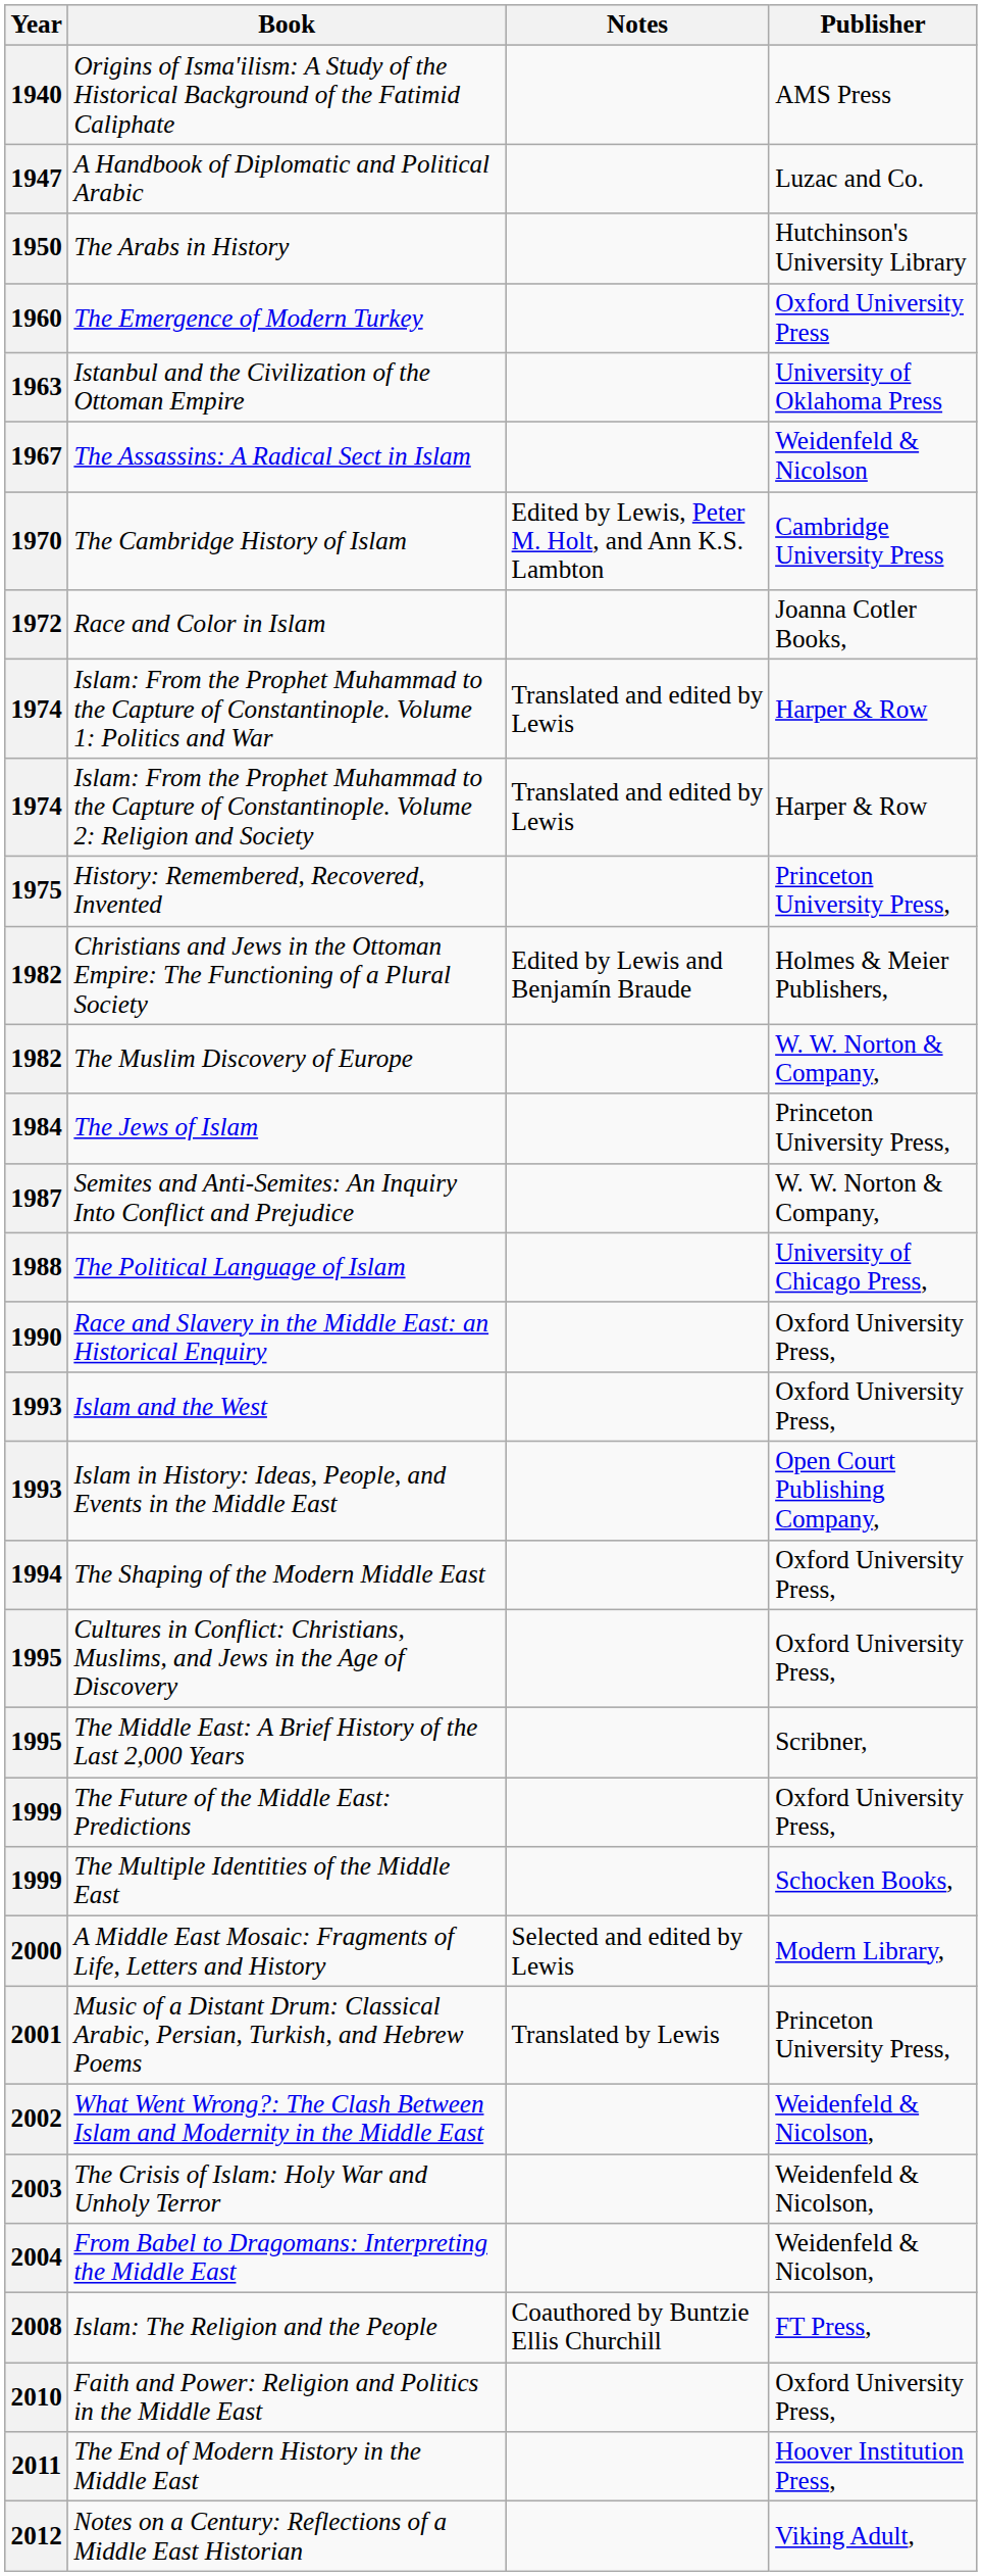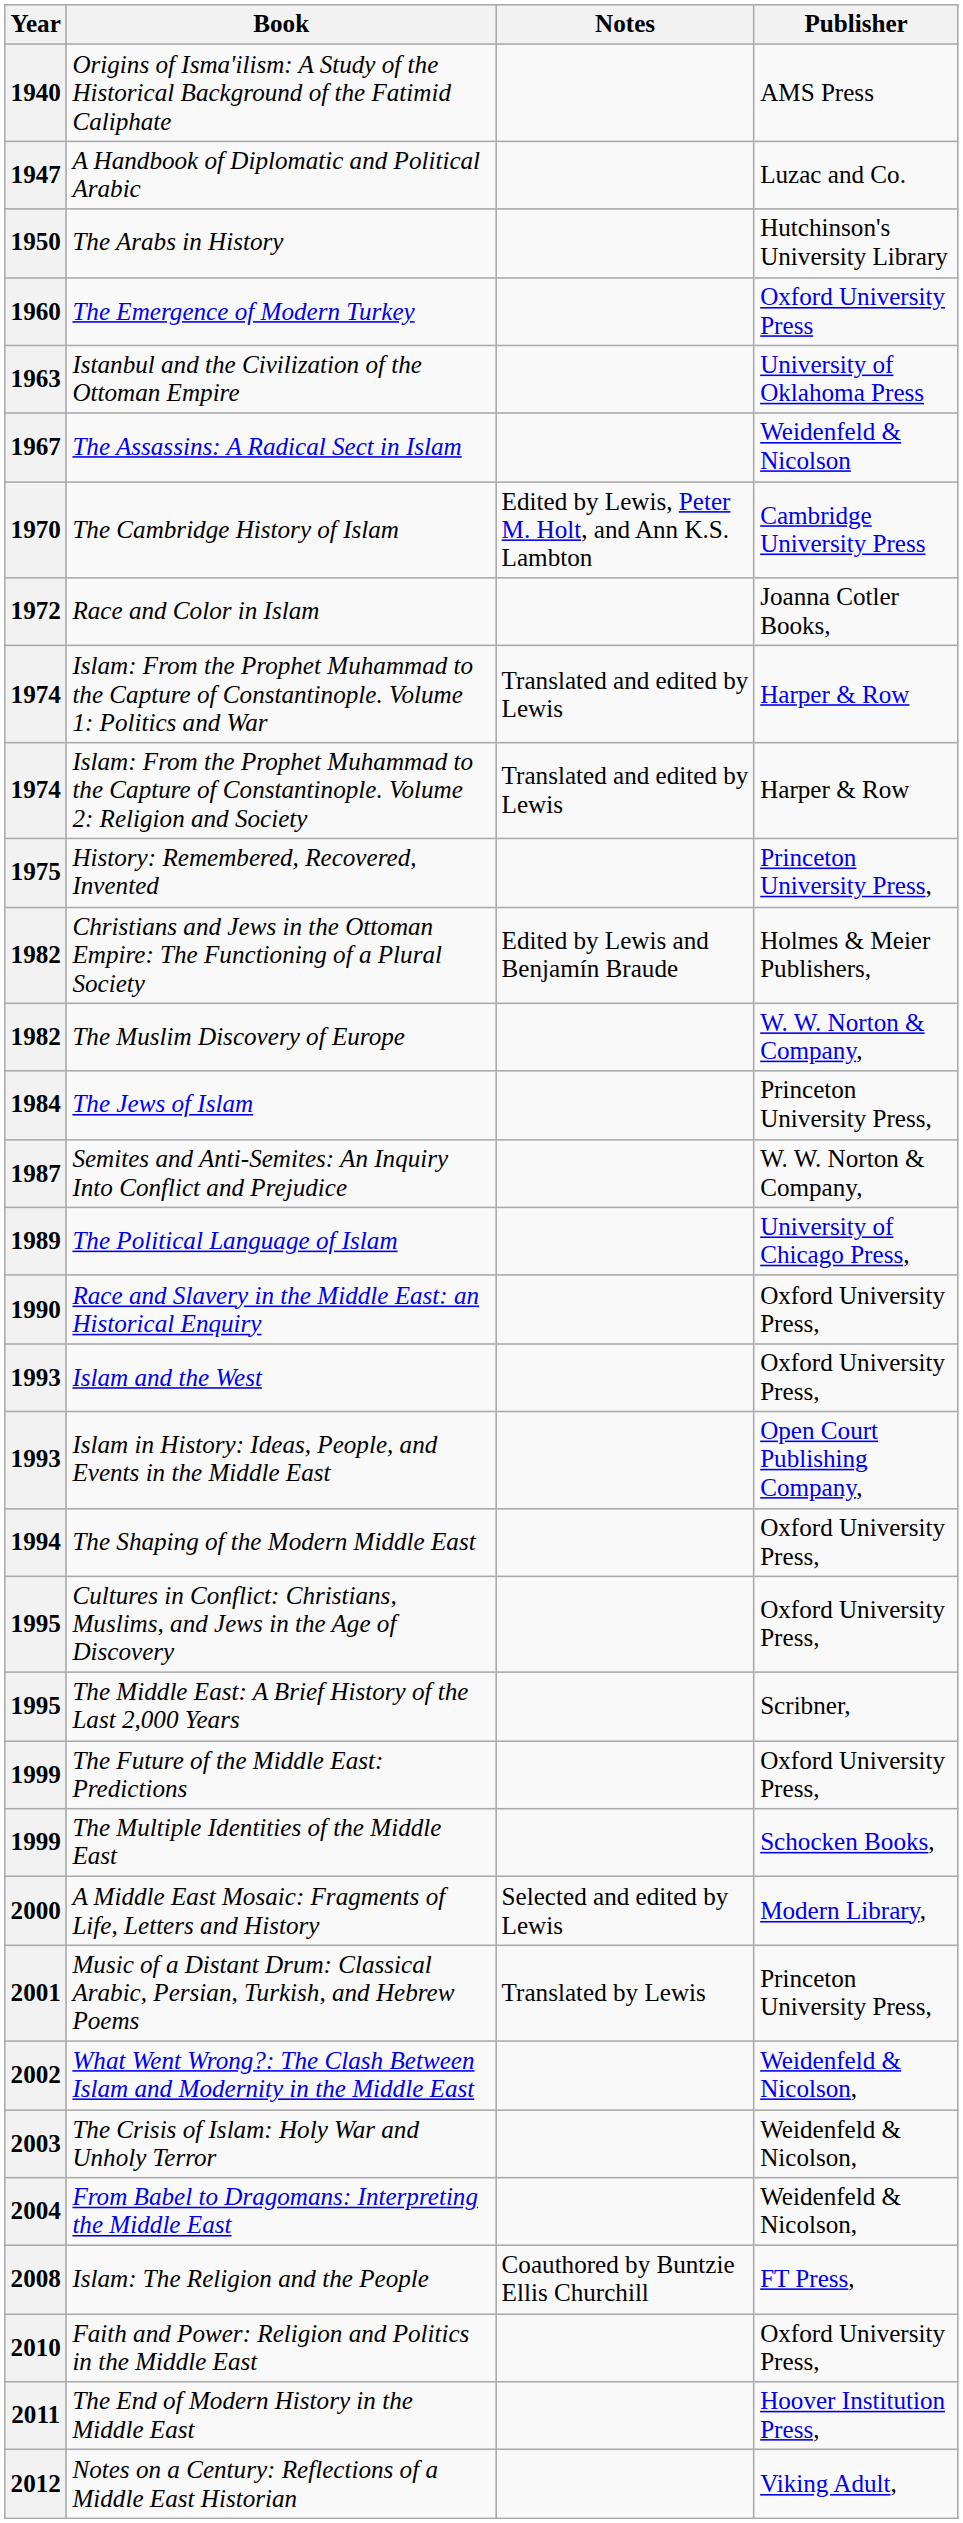 <table class="wikitable"">
 <tr>
 <th scope="col">Year</th>
 <th scope="col">Book</th>
 <th scope="col">Notes</th>
 <th scope="col">Publisher</th>
 </tr>
 <tr>
 <th scope="row">1940</th>
 <td><em>Origins of Isma'ilism: A Study of the Historical Background of the Fatimid Caliphate </em></td>
 <td></td>
 <td>AMS Press</td>
 </tr>
 <tr>
 <th scope="row">1947</th>
 <td><em>A Handbook of Diplomatic and Political Arabic</em></td>
 <td></td>
 <td>Luzac and Co.</td>
 </tr>
 <tr>
 <th scope="row">1950</th>
 <td><em>The Arabs in History</em></td>
 <td></td>
 <td>Hutchinson's University Library</td>
 </tr>
 <tr>
 <th scope="row">1960</th>
 <td><em><a href='#'>The Emergence of Modern Turkey</a></em></td>
 <td></td>
 <td><a href='#'>Oxford University Press</a></td>
 </tr>
 <tr>
 <th scope="row">1963</th>
 <td><em>Istanbul and the Civilization of the Ottoman Empire</em></td>
 <td></td>
 <td><a href='#'>University of Oklahoma Press</a></td>
 </tr>
 <tr>
 <th scope="row">1967</th>
 <td><em><a href='#'>The Assassins: A Radical Sect in Islam</a></em></td>
 <td></td>
 <td><a href='#'>Weidenfeld & Nicolson</a></td>
 </tr>
 <tr>
 <th scope="row">1970</th>
 <td><em>The Cambridge History of Islam</em></td>
 <td>Edited by Lewis, <a href='#'>Peter M. Holt</a>, and Ann K.S. Lambton</td>
 <td><a href='#'>Cambridge University Press</a></td>
 </tr>
 <tr>
 <th scope="row">1972</th>
 <td><em>Race and Color in Islam</em></td>
 <td></td>
 <td>Joanna Cotler Books, </td>
 </tr>
 <tr>
 <th scope="row">1974</th>
 <td><em>Islam: From the Prophet Muhammad to the Capture of Constantinople. Volume 1: Politics and War</em></td>
 <td>Translated and edited by Lewis</td>
 <td><a href='#'>Harper & Row</a></td>
 </tr>
 <tr>
 <th scope="row">1974</th>
 <td><em>Islam: From the Prophet Muhammad to the Capture of Constantinople. Volume 2: Religion and Society</em></td>
 <td>Translated and edited by Lewis</td>
 <td>Harper & Row</td>
 </tr>
 <tr>
 <th scope="row">1975</th>
 <td><em>History: Remembered, Recovered, Invented</em></td>
 <td></td>
 <td><a href='#'>Princeton University Press</a>, </td>
 </tr>
 <tr>
 <th scope="row">1982</th>
 <td><em>Christians and Jews in the Ottoman Empire: The Functioning of a Plural Society</em></td>
 <td>Edited by Lewis and Benjamín Braude</td>
 <td>Holmes & Meier Publishers, </td>
 </tr>
 <tr>
 <th scope="row">1982</th>
 <td><em>The Muslim Discovery of Europe</em></td>
 <td></td>
 <td><a href='#'>W. W. Norton & Company</a>, </td>
 </tr>
 <tr>
 <th scope="row">1984</th>
 <td><em><a href='#'>The Jews of Islam</a></em></td>
 <td></td>
 <td>Princeton University Press, </td>
 </tr>
 <tr>
 <th scope="row">1987</th>
 <td><em>Semites and Anti-Semites: An Inquiry Into Conflict and Prejudice</em></td>
 <td></td>
 <td>W. W. Norton & Company, </td>
 </tr>
 <tr>
-<th scope="row">1988</th>
+<th scope="row">1989</th>
 <td><em><a href='#'>The Political Language of Islam</a></em></td>
 <td></td>
 <td><a href='#'>University of Chicago Press</a>, </td>
 </tr>
 <tr>
 <th scope="row">1990</th>
 <td><em><a href='#'>Race and Slavery in the Middle East: an Historical Enquiry</a></em></td>
 <td></td>
 <td>Oxford University Press, </td>
 </tr>
 <tr>
 <th scope="row">1993</th>
 <td><em><a href='#'>Islam and the West</a></em></td>
 <td></td>
 <td>Oxford University Press, </td>
 </tr>
 <tr>
 <th scope="row">1993</th>
 <td><em>Islam in History: Ideas, People, and Events in the Middle East</em></td>
 <td></td>
 <td><a href='#'>Open Court Publishing Company</a>, </td>
 </tr>
 <tr>
 <th scope="row">1994</th>
 <td><em>The Shaping of the Modern Middle East</em></td>
 <td></td>
 <td>Oxford University Press, </td>
 </tr>
 <tr>
 <th scope="row">1995</th>
 <td><em>Cultures in Conflict: Christians, Muslims, and Jews in the Age of Discovery</em></td>
 <td></td>
 <td>Oxford University Press, </td>
 </tr>
 <tr>
 <th scope="row">1995</th>
 <td><em>The Middle East: A Brief History of the Last 2,000 Years</em></td>
 <td></td>
 <td>Scribner, </td>
 </tr>
 <tr>
 <th scope="row">1999</th>
 <td><em>The Future of the Middle East: Predictions</em></td>
 <td></td>
 <td>Oxford University Press, </td>
 </tr>
 <tr>
 <th scope="row">1999</th>
 <td><em>The Multiple Identities of the Middle East</em></td>
 <td></td>
 <td><a href='#'>Schocken Books</a>, </td>
 </tr>
 <tr>
 <th scope="row">2000</th>
 <td><em>A Middle East Mosaic: Fragments of Life, Letters and History</em></td>
 <td>Selected and edited by Lewis</td>
 <td><a href='#'>Modern Library</a>, </td>
 </tr>
 <tr>
 <th scope="row">2001</th>
 <td><em>Music of a Distant Drum: Classical Arabic, Persian, Turkish, and Hebrew Poems</em></td>
 <td>Translated by Lewis</td>
 <td>Princeton University Press, </td>
 </tr>
 <tr>
 <th scope="row">2002</th>
 <td><em><a href='#'>What Went Wrong?: The Clash Between Islam and Modernity in the Middle East</a></em></td>
 <td></td>
 <td><a href='#'>Weidenfeld & Nicolson</a>, </td>
 </tr>
 <tr>
 <th scope="row">2003</th>
 <td><em>The Crisis of Islam: Holy War and Unholy Terror</em></td>
 <td></td>
 <td>Weidenfeld & Nicolson, </td>
 </tr>
 <tr>
 <th scope="row">2004</th>
 <td><em><a href='#'>From Babel to Dragomans: Interpreting the Middle East</a></em></td>
 <td></td>
 <td>Weidenfeld & Nicolson, </td>
 </tr>
 <tr>
 <th scope="row">2008</th>
 <td><em>Islam: The Religion and the People</em></td>
 <td>Coauthored by Buntzie Ellis Churchill</td>
 <td><a href='#'>FT Press</a>, </td>
 </tr>
 <tr>
 <th scope="row">2010</th>
 <td><em>Faith and Power: Religion and Politics in the Middle East</em></td>
 <td></td>
 <td>Oxford University Press, </td>
 </tr>
 <tr>
 <th scope="row">2011</th>
 <td><em>The End of Modern History in the Middle East</em></td>
 <td></td>
 <td><a href='#'>Hoover Institution Press</a>, </td>
 </tr>
 <tr>
 <th scope="row">2012</th>
 <td><em>Notes on a Century: Reflections of a Middle East Historian</em></td>
 <td></td>
 <td><a href='#'>Viking Adult</a>, </td>
 </tr>
 </table>
